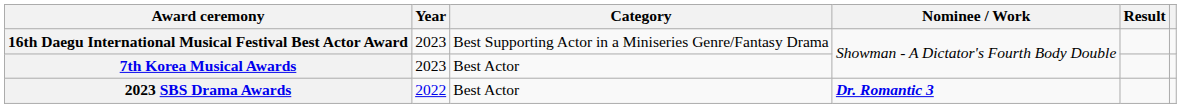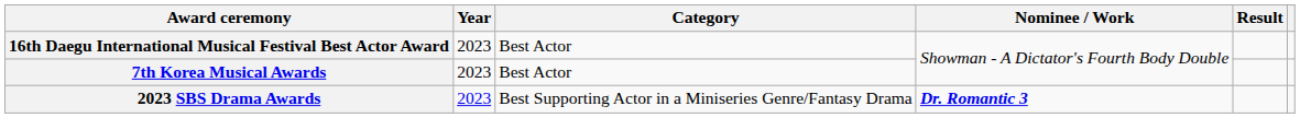 <table class="wikitable plainrowheaders sortable">
 <tr>
 <th scope="col">Award ceremony</th>
 <th scope="col">Year</th>
 <th scope="col">Category</th>
 <th scope="col">Nominee / Work</th>
 <th scope="col">Result</th>
 <th scope="col" class="unsortable"></th>
 </tr>
 <tr>
 <th scope="row">16th Daegu International Musical Festival Best Actor Award</th>
 <td style="text-align:center">2023</td>
-<td>Best Supporting Actor in a Miniseries Genre/Fantasy Drama</td>
+<td>Best Actor</td>
 <td rowspan="2"><em>Showman - A Dictator's Fourth Body Double</em></td>
 <td></td>
 <td style="text-align:center"></td>
 </tr>
 <tr>
 <th scope="row"><a href='#'>7th Korea Musical Awards</a></th>
 <td style="text-align:center">2023</td>
 <td>Best Actor</td>
 <td></td>
 <td style="text-align:center"></td>
 </tr>
 <tr>
 <th scope="row">2023 <a href='#'>SBS Drama Awards</a></th>
-<td style="text-align:center"><a href='#'>2022</a></td>
-<td>Best Actor</td>
+<td style="text-align:center"><a href='#'>2023</a></td>
+<td>Best Supporting Actor in a Miniseries Genre/Fantasy Drama</td>
 <td><strong><em><a href='#'>Dr. Romantic 3</a></em></strong></td>
 <td></td>
 <td style="text-align:center"></td>
 </tr>
 </table>
